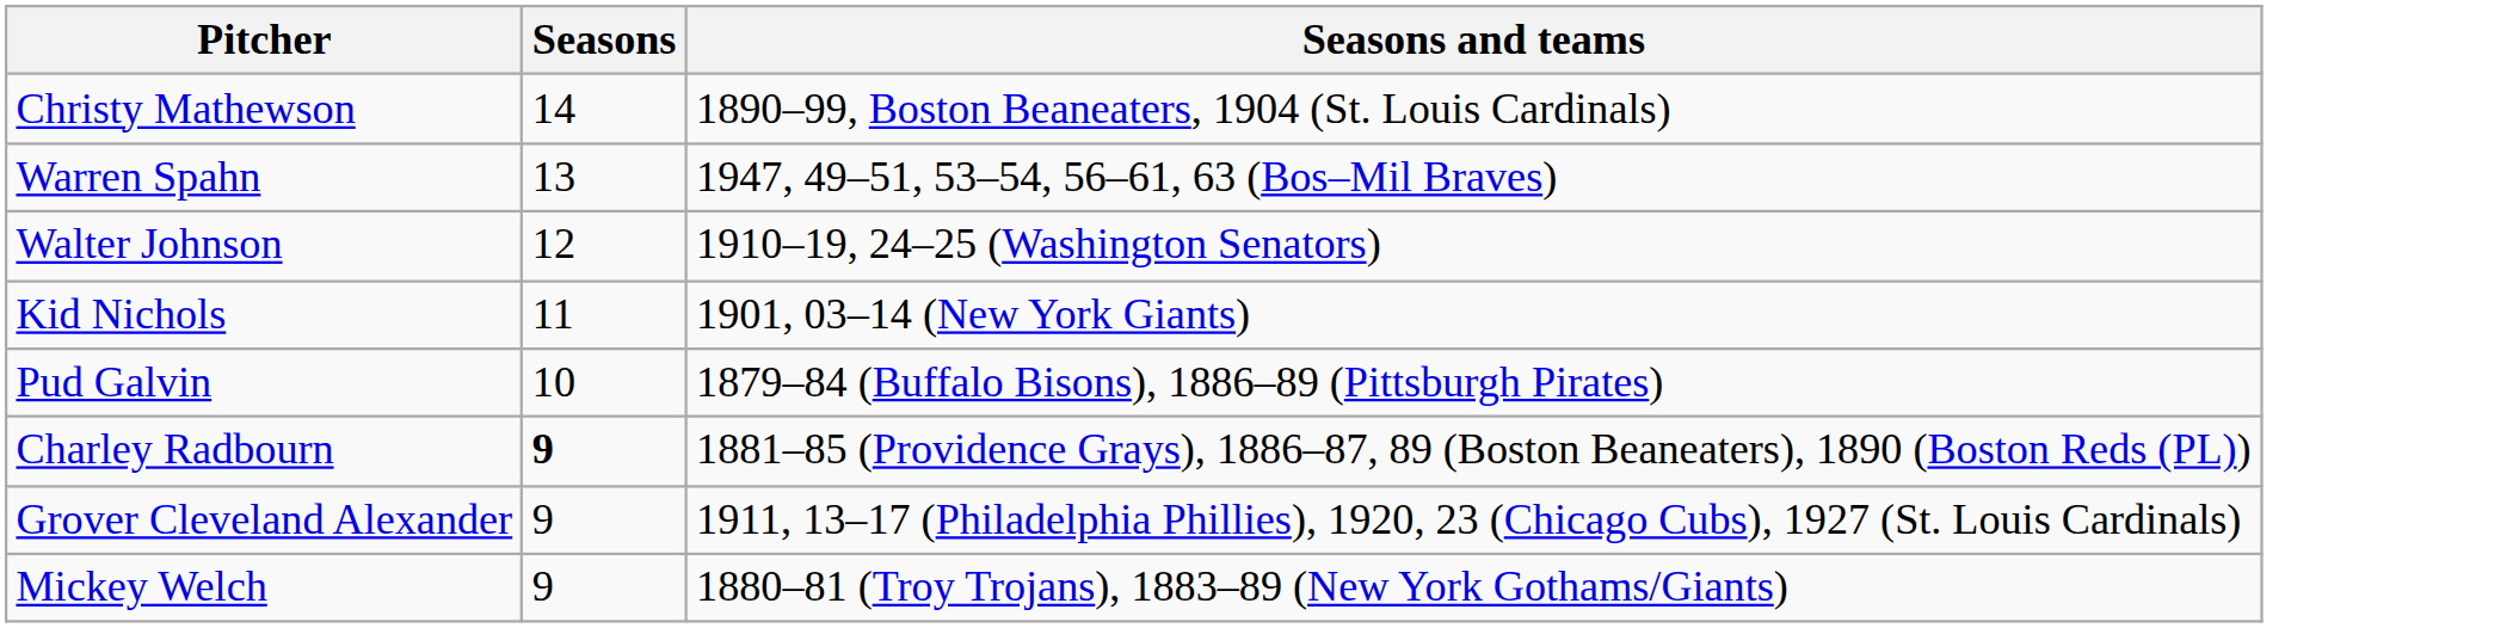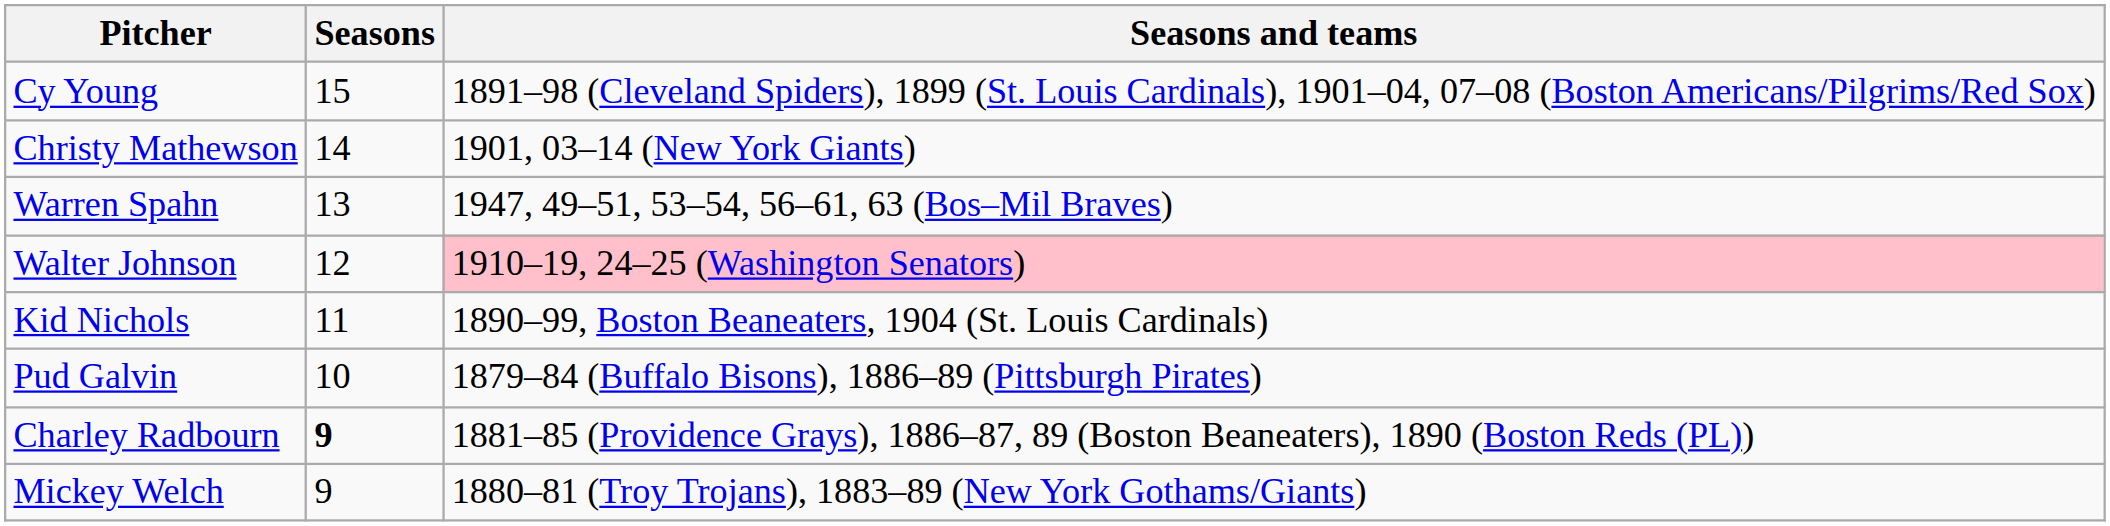 <table class="wikitable">
 <tr>
 <th>Pitcher</th>
 <th>Seasons</th>
 <th>Seasons and teams</th>
 </tr>
 <tr>
+<td><a href='#'>Cy Young</a></td>
+<td>15</td>
+<td>1891–98 (<a href='#'>Cleveland Spiders</a>), 1899 (<a href='#'>St. Louis Cardinals</a>), 1901–04, 07–08 (<a href='#'>Boston Americans/Pilgrims/Red Sox</a>)</td>
+</tr>
+<tr>
 <td><a href='#'>Christy Mathewson</a></td>
 <td>14</td>
-<td>1890–99, <a href='#'>Boston Beaneaters</a>, 1904 (St. Louis Cardinals)</td>
+<td>1901, 03–14 (<a href='#'>New York Giants</a>)</td>
 </tr>
 <tr>
 <td><a href='#'>Warren Spahn</a></td>
 <td>13</td>
 <td>1947, 49–51, 53–54, 56–61, 63 (<a href='#'>Bos–Mil Braves</a>)</td>
 </tr>
 <tr>
 <td><a href='#'>Walter Johnson</a></td>
 <td>12</td>
-<td>1910–19, 24–25 (<a href='#'>Washington Senators</a>)</td>
+<td style="background: pink;">1910–19, 24–25 (<a href='#'>Washington Senators</a>)</td>
 </tr>
 <tr>
 <td><a href='#'>Kid Nichols</a></td>
 <td>11</td>
-<td>1901, 03–14 (<a href='#'>New York Giants</a>)</td>
+<td>1890–99, <a href='#'>Boston Beaneaters</a>, 1904 (St. Louis Cardinals)</td>
 </tr>
 <tr>
 <td><a href='#'>Pud Galvin</a></td>
 <td>10</td>
 <td>1879–84 (<a href='#'>Buffalo Bisons</a>), 1886–89 (<a href='#'>Pittsburgh Pirates</a>)</td>
 </tr>
 <tr>
 <td><a href='#'>Charley Radbourn</a></td>
 <td><strong>9</strong></td>
 <td>1881–85 (<a href='#'>Providence Grays</a>), 1886–87, 89 (Boston Beaneaters), 1890 (<a href='#'>Boston Reds (PL)</a>)</td>
 </tr>
 <tr>
-<td><a href='#'>Grover Cleveland Alexander</a></td>
-<td>9</td>
-<td>1911, 13–17 (<a href='#'>Philadelphia Phillies</a>), 1920, 23 (<a href='#'>Chicago Cubs</a>), 1927 (St. Louis Cardinals)</td>
-</tr>
-<tr>
 <td><a href='#'>Mickey Welch</a></td>
 <td>9</td>
 <td>1880–81 (<a href='#'>Troy Trojans</a>), 1883–89 (<a href='#'>New York Gothams/Giants</a>)</td>
 </tr>
 </table>
